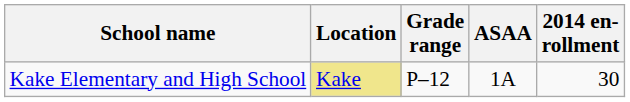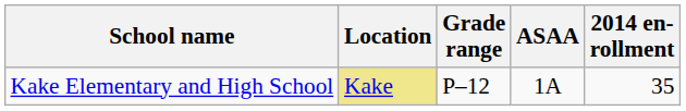 <table class="wikitable">
 <tr>
 <th>School name</th>
 <th>Location</th>
 <th>Grade<br>range</th>
 <th>ASAA</th>
 <th>2014 en-<br>rollment</th>
 </tr>
 <tr>
 <td><a href='#'>Kake Elementary and High School</a></td>
 <td style="background: khaki;"><a href='#'>Kake</a></td>
 <td>P–12</td>
 <td align="center">1A</td>
-<td align="right">30</td>
+<td align="right">35</td>
 </tr>
 </table>
